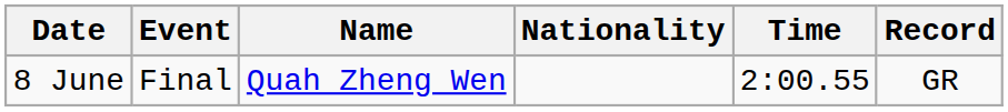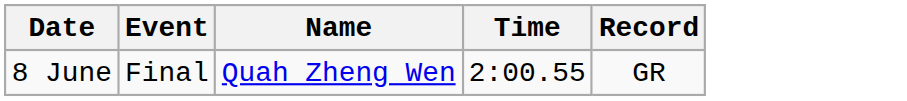 <table class="wikitable" style="text-align:center;">
 <tr>
 <th>Date</th>
 <th>Event</th>
 <th>Name</th>
-<th>Nationality</th>
 <th>Time</th>
 <th>Record</th>
 </tr>
 <tr>
 <td>8 June</td>
 <td>Final</td>
 <td align=left><a href='#'>Quah Zheng Wen</a></td>
-<td align=left></td>
 <td>2:00.55</td>
 <td align=center>GR</td>
 </tr>
 </table>
